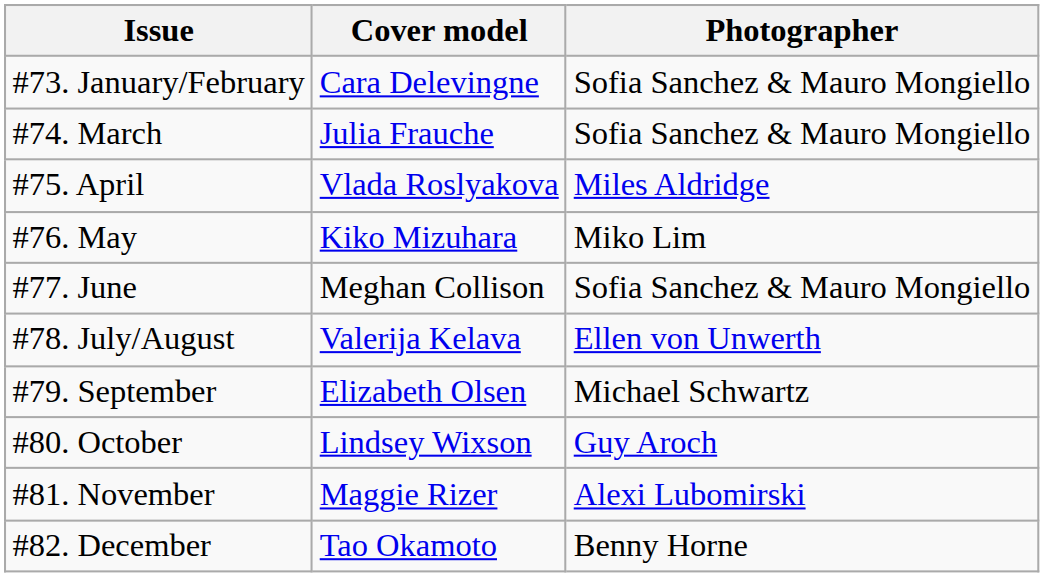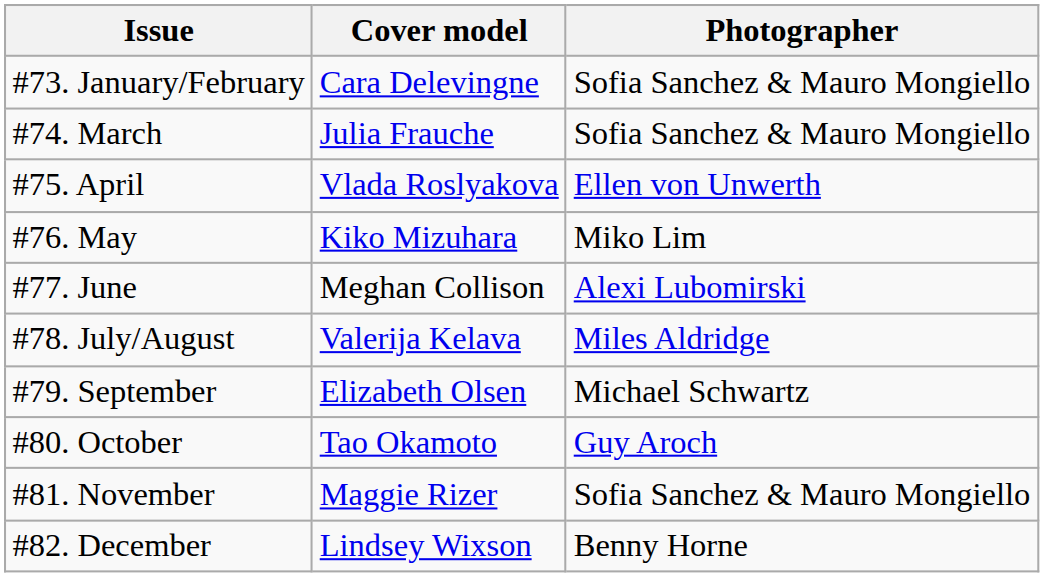 <table class="sortable wikitable">
 <tr>
 <th>Issue</th>
 <th>Cover model</th>
 <th>Photographer</th>
 </tr>
 <tr>
 <td>#73. January/February</td>
 <td><a href='#'>Cara Delevingne</a></td>
 <td>Sofia Sanchez & Mauro Mongiello</td>
 </tr>
 <tr>
 <td>#74. March</td>
 <td><a href='#'>Julia Frauche</a></td>
 <td>Sofia Sanchez & Mauro Mongiello</td>
 </tr>
 <tr>
 <td>#75. April</td>
 <td><a href='#'>Vlada Roslyakova</a></td>
-<td><a href='#'>Miles Aldridge</a></td>
+<td><a href='#'>Ellen von Unwerth</a></td>
 </tr>
 <tr>
 <td>#76. May</td>
 <td><a href='#'>Kiko Mizuhara</a></td>
 <td>Miko Lim</td>
 </tr>
 <tr>
 <td>#77. June</td>
 <td>Meghan Collison</td>
-<td>Sofia Sanchez & Mauro Mongiello</td>
+<td><a href='#'>Alexi Lubomirski</a></td>
 </tr>
 <tr>
 <td>#78. July/August</td>
 <td><a href='#'>Valerija Kelava</a></td>
-<td><a href='#'>Ellen von Unwerth</a></td>
+<td><a href='#'>Miles Aldridge</a></td>
 </tr>
 <tr>
 <td>#79. September</td>
 <td><a href='#'>Elizabeth Olsen</a></td>
 <td>Michael Schwartz</td>
 </tr>
 <tr>
 <td>#80. October</td>
-<td><a href='#'>Lindsey Wixson</a></td>
+<td><a href='#'>Tao Okamoto</a></td>
 <td><a href='#'>Guy Aroch</a></td>
 </tr>
 <tr>
 <td>#81. November</td>
 <td><a href='#'>Maggie Rizer</a></td>
-<td><a href='#'>Alexi Lubomirski</a></td>
+<td>Sofia Sanchez & Mauro Mongiello</td>
 </tr>
 <tr>
 <td>#82. December</td>
-<td><a href='#'>Tao Okamoto</a></td>
+<td><a href='#'>Lindsey Wixson</a></td>
 <td>Benny Horne</td>
 </tr>
 </table>
